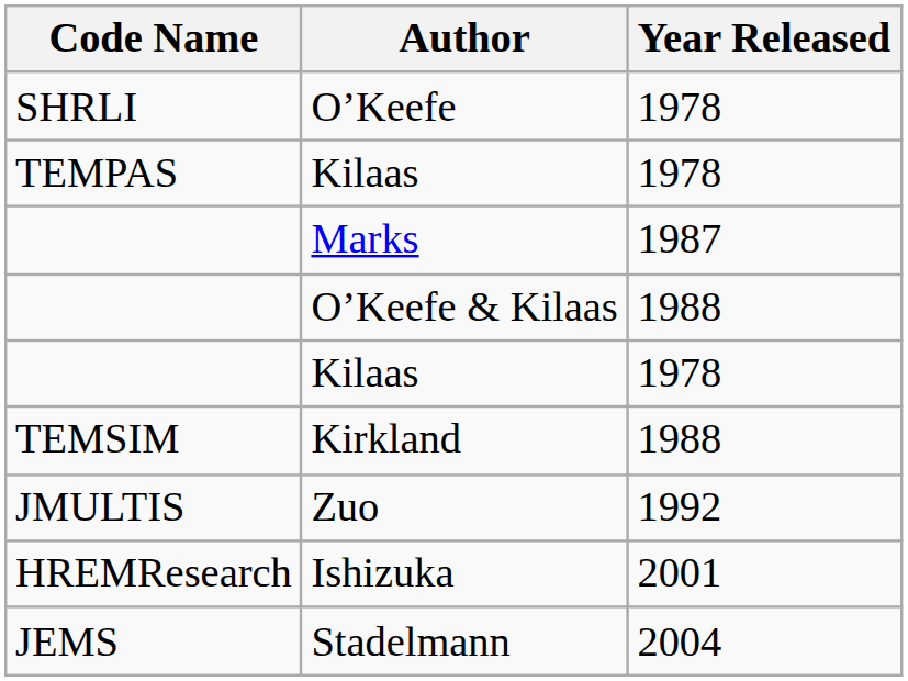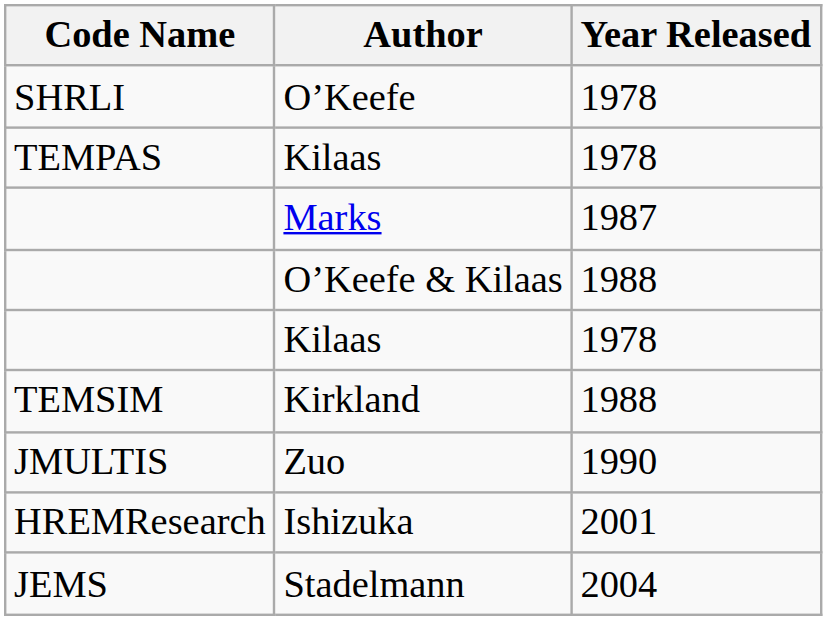 <table class="wikitable">
 <tr>
 <th align="right">Code Name</th>
 <th>Author</th>
 <th>Year Released</th>
 </tr>
 <tr>
 <td>SHRLI</td>
 <td>O’Keefe</td>
 <td>1978</td>
 </tr>
 <tr>
 <td>TEMPAS</td>
 <td>Kilaas</td>
 <td>1978</td>
 </tr>
 <tr>
 <td></td>
 <td><a href='#'>Marks</a></td>
 <td>1987</td>
 </tr>
 <tr>
 <td></td>
 <td>O’Keefe & Kilaas</td>
 <td>1988</td>
 </tr>
 <tr>
 <td></td>
 <td>Kilaas</td>
 <td>1978</td>
 </tr>
 <tr>
 <td>TEMSIM</td>
 <td>Kirkland</td>
 <td>1988</td>
 </tr>
 <tr>
 <td>JMULTIS</td>
 <td>Zuo</td>
-<td>1992</td>
+<td>1990</td>
 </tr>
 <tr>
 <td>HREMResearch</td>
 <td>Ishizuka</td>
 <td>2001</td>
 </tr>
 <tr>
 <td>JEMS</td>
 <td>Stadelmann</td>
 <td>2004</td>
 </tr>
 </table>
